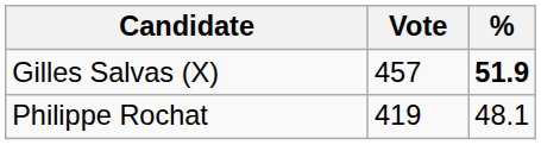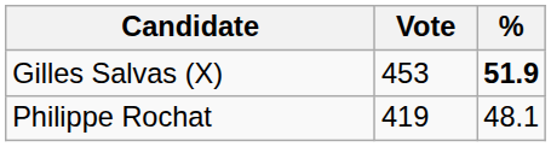 <table class="wikitable">
 <tr>
 <th bgcolor="#DDDDFF" width="200px">Candidate</th>
 <th bgcolor="#DDDDFF" width="50px">Vote</th>
 <th bgcolor="#DDDDFF" width="30px">%</th>
 </tr>
 <tr>
 <td>Gilles Salvas (X)</td>
-<td>457</td>
+<td>453</td>
 <td><strong>51.9</strong></td>
 </tr>
 <tr>
 <td>Philippe Rochat</td>
 <td>419</td>
 <td>48.1</td>
 </tr>
 </table>
